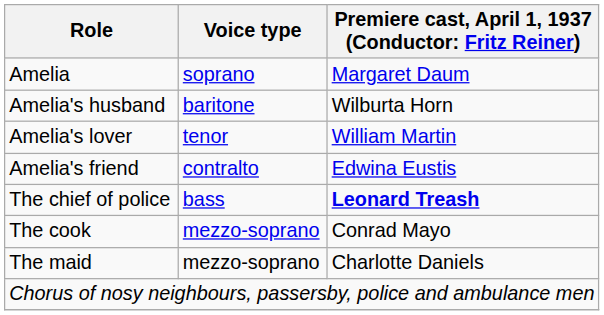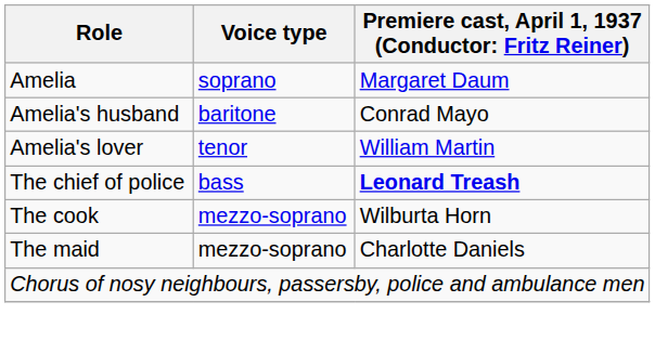 <table class="wikitable">
 <tr>
 <th>Role</th>
 <th>Voice type</th>
 <th>Premiere cast, April 1, 1937<br> (Conductor: <a href='#'>Fritz Reiner</a>)</th>
 </tr>
 <tr>
 <td>Amelia</td>
 <td><a href='#'>soprano</a></td>
 <td><a href='#'>Margaret Daum</a></td>
 </tr>
 <tr>
 <td>Amelia's husband</td>
 <td><a href='#'>baritone</a></td>
-<td>Wilburta Horn</td>
+<td>Conrad Mayo</td>
 </tr>
 <tr>
 <td>Amelia's lover</td>
 <td><a href='#'>tenor</a></td>
 <td><a href='#'>William Martin</a></td>
-</tr>
-<tr>
-<td>Amelia's friend</td>
-<td><a href='#'>contralto</a></td>
-<td><a href='#'>Edwina Eustis</a></td>
 </tr>
 <tr>
 <td>The chief of police</td>
 <td><a href='#'>bass</a></td>
 <td><strong><a href='#'>Leonard Treash</a></strong></td>
 </tr>
 <tr>
 <td>The cook</td>
 <td><a href='#'>mezzo-soprano</a></td>
-<td>Conrad Mayo</td>
+<td>Wilburta Horn</td>
 </tr>
 <tr>
 <td>The maid</td>
 <td>mezzo-soprano</td>
 <td>Charlotte Daniels</td>
 </tr>
 <tr>
 <td colspan="3"><em>Chorus of nosy neighbours, passersby, police and ambulance men</em></td>
 </tr>
 <tr>
 </tr>
 </table>
